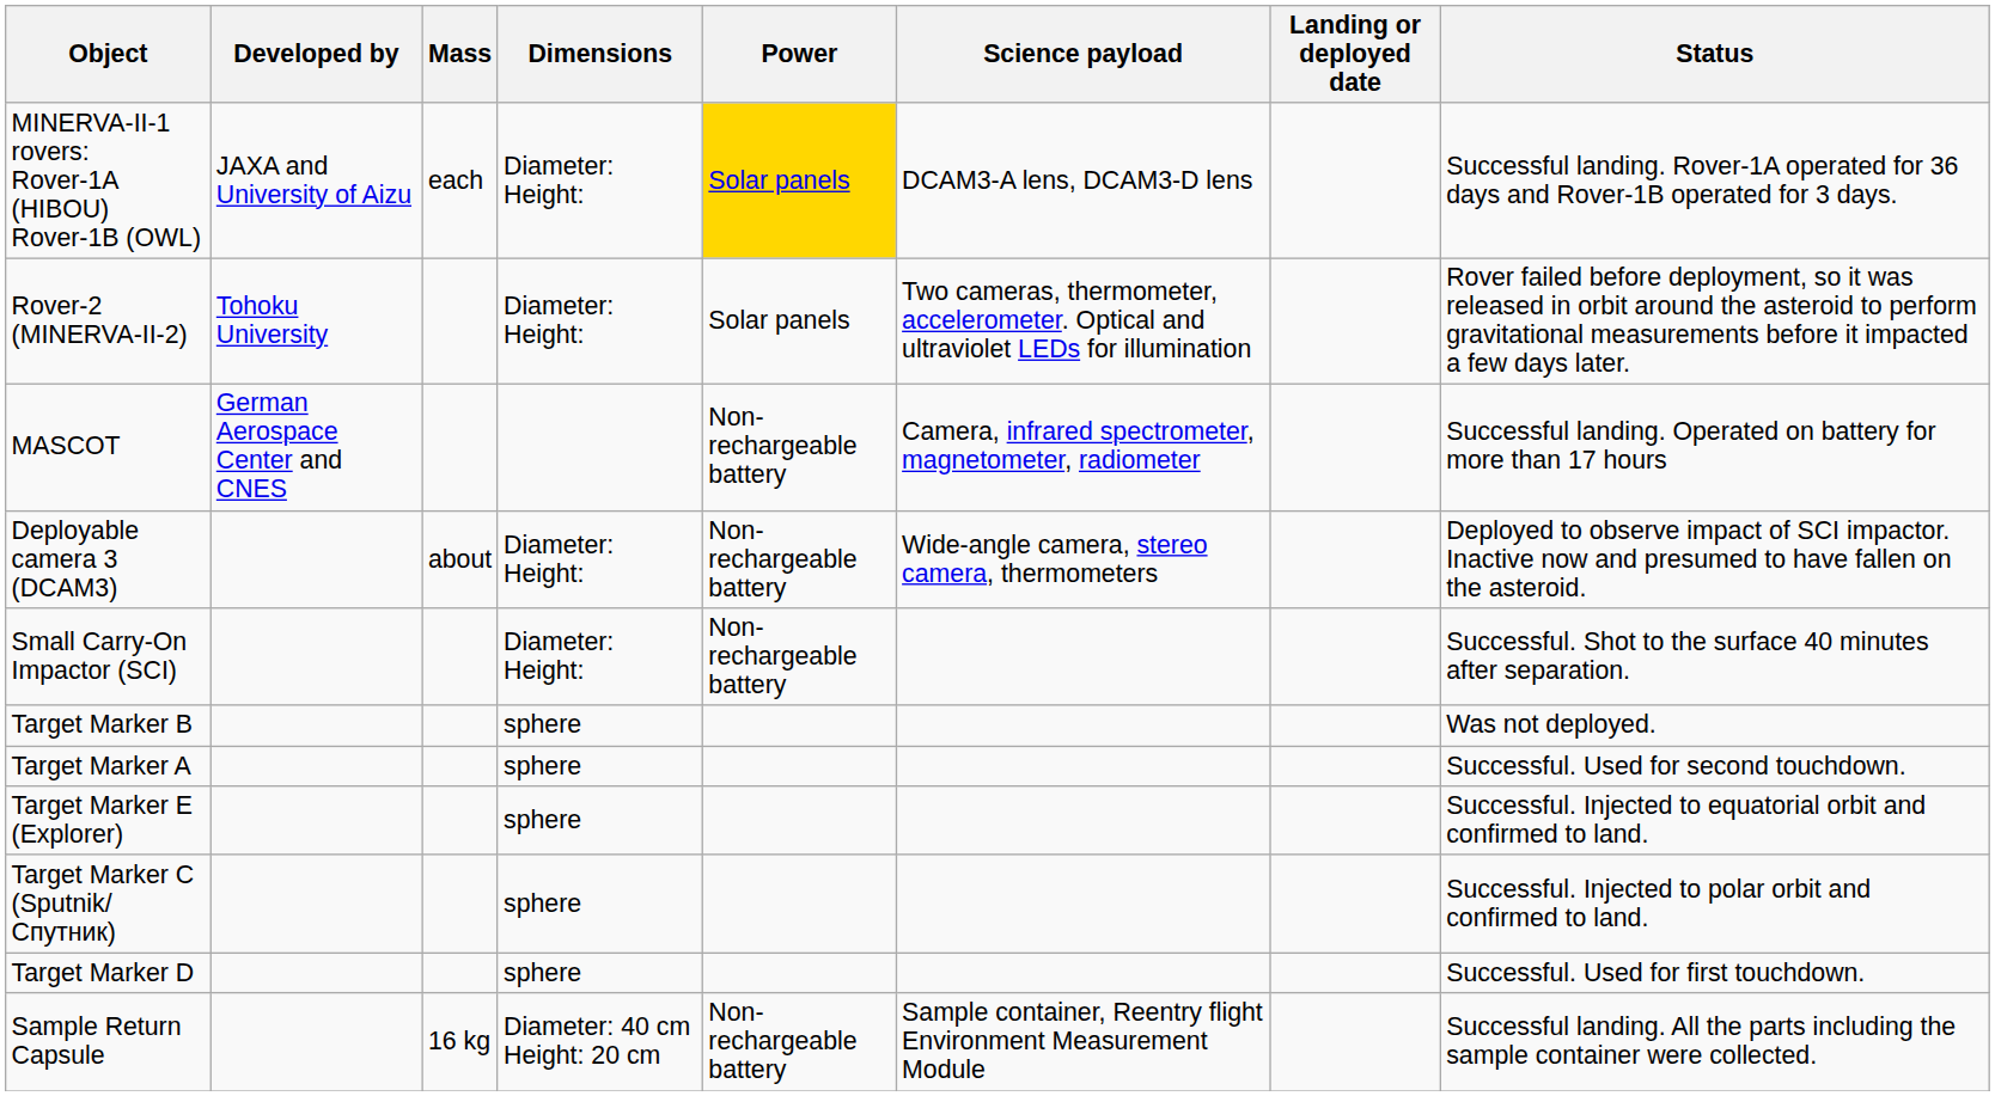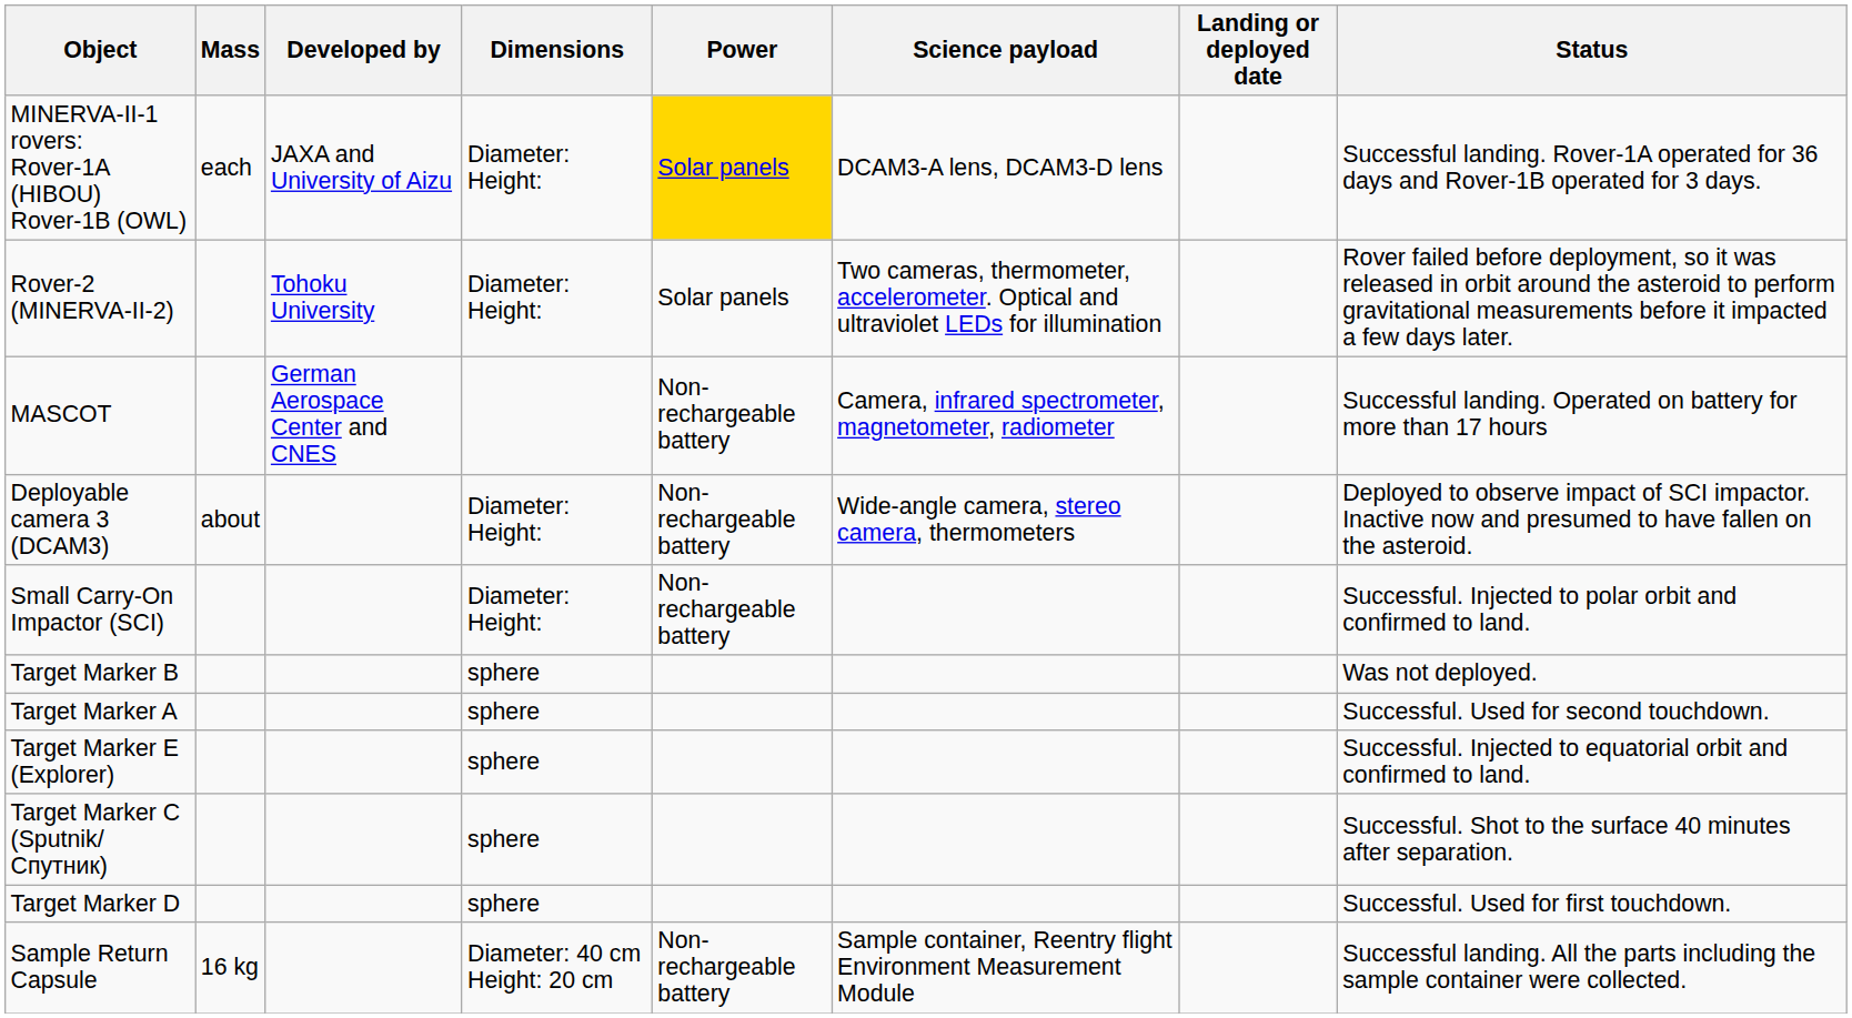 <table class="wikitable">
 <tr>
 <th>Object</th>
+<th>Mass</th>
 <th>Developed by</th>
-<th>Mass</th>
 <th>Dimensions</th>
 <th>Power</th>
 <th>Science payload</th>
 <th>Landing or deployed date</th>
 <th>Status</th>
 </tr>
 <tr>
 <td>MINERVA-II-1 rovers: <br>Rover-1A (HIBOU)<br>Rover-1B (OWL)</td>
+<td> each</td>
 <td>JAXA and <a href='#'>University of Aizu</a></td>
-<td> each</td>
 <td>Diameter: <br>Height: </td>
 <td style="background: gold;"><a href='#'>Solar panels</a></td>
 <td>DCAM3-A lens, DCAM3-D lens</td>
 <td></td>
 <td>Successful landing. Rover-1A operated for 36 days and Rover-1B operated for 3 days.</td>
 </tr>
 <tr>
 <td>Rover-2 (MINERVA-II-2)</td>
+<td></td>
 <td><a href='#'>Tohoku University</a></td>
-<td></td>
 <td>Diameter: <br>Height: </td>
 <td>Solar panels</td>
 <td>Two cameras, thermometer, <a href='#'>accelerometer</a>. Optical and ultraviolet <a href='#'>LEDs</a> for illumination</td>
 <td></td>
 <td>Rover failed before deployment, so it was released in orbit around the asteroid to perform gravitational measurements before it impacted a few days later.</td>
 </tr>
 <tr>
 <td>MASCOT</td>
+<td></td>
 <td><a href='#'>German Aerospace Center</a> and <a href='#'>CNES</a></td>
-<td></td>
 <td></td>
 <td>Non-rechargeable<br>battery</td>
 <td>Camera, <a href='#'>infrared spectrometer</a>, <a href='#'>magnetometer</a>, <a href='#'>radiometer</a></td>
 <td></td>
 <td>Successful landing. Operated on battery for more than 17 hours</td>
 </tr>
 <tr>
 <td>Deployable camera 3 (DCAM3)</td>
+<td>about </td>
 <td></td>
-<td>about </td>
 <td>Diameter: <br>Height: </td>
 <td>Non-rechargeable battery</td>
 <td>Wide-angle camera, <a href='#'>stereo camera</a>, thermometers</td>
 <td></td>
 <td>Deployed to observe impact of SCI impactor. Inactive now and presumed to have fallen on the asteroid.</td>
 </tr>
 <tr>
 <td>Small Carry-On Impactor (SCI)</td>
 <td></td>
 <td></td>
 <td>Diameter: <br>Height: </td>
 <td>Non-rechargeable battery</td>
 <td></td>
 <td></td>
-<td>Successful. Shot to the surface 40 minutes after separation.</td>
+<td>Successful. Injected to polar orbit and confirmed to land.</td>
 </tr>
 <tr>
 <td>Target Marker B</td>
 <td></td>
 <td></td>
 <td> sphere</td>
 <td></td>
 <td></td>
 <td></td>
 <td>Was not deployed.</td>
 </tr>
 <tr>
 <td>Target Marker A</td>
 <td></td>
 <td></td>
 <td> sphere</td>
 <td></td>
 <td></td>
 <td></td>
 <td>Successful. Used for second touchdown.</td>
 </tr>
 <tr>
 <td>Target Marker E (Explorer)</td>
 <td></td>
 <td></td>
 <td> sphere</td>
 <td></td>
 <td></td>
 <td></td>
 <td>Successful. Injected to equatorial orbit and confirmed to land.</td>
 </tr>
 <tr>
 <td>Target Marker C (Sputnik/Спутник)</td>
 <td></td>
 <td></td>
 <td> sphere</td>
 <td></td>
 <td></td>
 <td></td>
-<td>Successful. Injected to polar orbit and confirmed to land.</td>
+<td>Successful. Shot to the surface 40 minutes after separation.</td>
 </tr>
 <tr>
 <td>Target Marker D</td>
 <td></td>
 <td></td>
 <td> sphere</td>
 <td></td>
 <td></td>
 <td></td>
 <td>Successful. Used for first touchdown.</td>
 </tr>
 <tr>
 <td>Sample Return Capsule</td>
+<td>16 kg</td>
 <td></td>
-<td>16 kg</td>
 <td>Diameter: 40 cm Height: 20 cm</td>
 <td>Non-rechargeable battery</td>
 <td>Sample container, Reentry flight Environment Measurement Module</td>
 <td></td>
 <td>Successful landing. All the parts including the sample container were collected.</td>
 </tr>
 </table>
